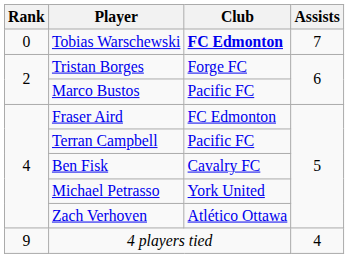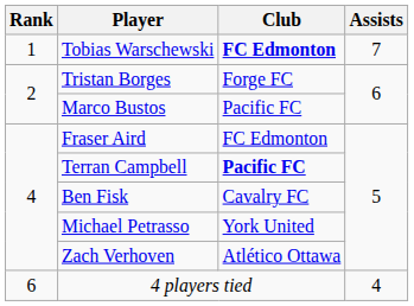 <table class="wikitable">
 <tr>
 <th>Rank</th>
 <th>Player</th>
 <th>Club</th>
 <th>Assists</th>
 </tr>
 <tr>
-<td style="text-align:center" rowspan="1">0</td>
+<td style="text-align:center" rowspan="1">1</td>
 <td> <a href='#'>Tobias Warschewski</a></td>
 <td><strong><a href='#'>FC Edmonton</a></strong></td>
 <td style="text-align:center" rowspan="1">7</td>
 </tr>
 <tr>
 <td style="text-align:center" rowspan="2">2</td>
 <td> <a href='#'>Tristan Borges</a></td>
 <td><a href='#'>Forge FC</a></td>
 <td style="text-align:center" rowspan="2">6</td>
 </tr>
 <tr>
 <td> <a href='#'>Marco Bustos</a></td>
 <td><a href='#'>Pacific FC</a></td>
 </tr>
 <tr>
 <td style="text-align:center" rowspan="5">4</td>
 <td> <a href='#'>Fraser Aird</a></td>
 <td><a href='#'>FC Edmonton</a></td>
 <td style="text-align:center" rowspan="5">5</td>
 </tr>
 <tr>
 <td> <a href='#'>Terran Campbell</a></td>
-<td><a href='#'>Pacific FC</a></td>
+<td><strong><a href='#'>Pacific FC</a></strong></td>
 </tr>
 <tr>
 <td> <a href='#'>Ben Fisk</a></td>
 <td><a href='#'>Cavalry FC</a></td>
 </tr>
 <tr>
 <td> <a href='#'>Michael Petrasso</a></td>
 <td><a href='#'>York United</a></td>
 </tr>
 <tr>
 <td> <a href='#'>Zach Verhoven</a></td>
 <td><a href='#'>Atlético Ottawa</a></td>
 </tr>
 <tr>
-<td style="text-align:center">9</td>
+<td style="text-align:center">6</td>
 <td style="text-align:center" colspan="2"><em>4 players tied</em></td>
 <td style="text-align:center">4</td>
 </tr>
 </table>
